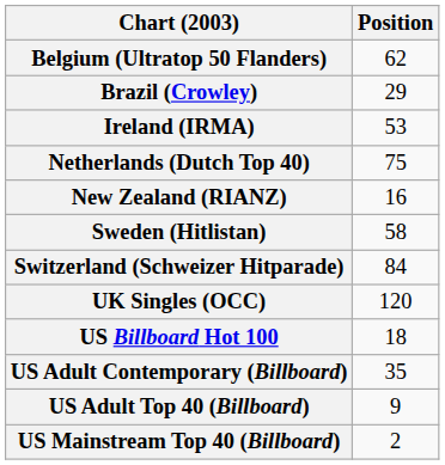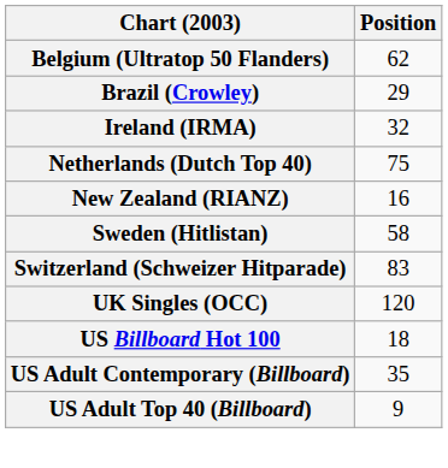 <table class="wikitable sortable plainrowheaders">
 <tr>
 <th scope="col">Chart (2003)</th>
 <th scope="col">Position</th>
 </tr>
 <tr>
 <th scope="row">Belgium (Ultratop 50 Flanders)</th>
 <td align="center">62</td>
 </tr>
 <tr>
 <th scope="row">Brazil (<a href='#'>Crowley</a>)</th>
 <td align="center">29</td>
 </tr>
 <tr>
 <th scope="row">Ireland (IRMA)</th>
-<td align="center">53</td>
+<td align="center">32</td>
 </tr>
 <tr>
 <th scope="row">Netherlands (Dutch Top 40)</th>
 <td align="center">75</td>
 </tr>
 <tr>
 <th scope="row">New Zealand (RIANZ)</th>
 <td align="center">16</td>
 </tr>
 <tr>
 <th scope="row">Sweden (Hitlistan)</th>
 <td align="center">58</td>
 </tr>
 <tr>
 <th scope="row">Switzerland (Schweizer Hitparade)</th>
-<td align="center">84</td>
+<td align="center">83</td>
 </tr>
 <tr>
 <th scope="row">UK Singles (OCC)</th>
 <td align="center">120</td>
 </tr>
 <tr>
 <th scope="row">US <a href='#'><em>Billboard</em> Hot 100</a></th>
 <td align="center">18</td>
 </tr>
 <tr>
 <th scope="row">US Adult Contemporary (<em>Billboard</em>)</th>
 <td align="center">35</td>
 </tr>
 <tr>
 <th scope="row">US Adult Top 40 (<em>Billboard</em>)</th>
 <td align="center">9</td>
 </tr>
-<tr>
-<th scope="row">US Mainstream Top 40 (<em>Billboard</em>)</th>
-<td align="center">2</td>
-</tr>
 </table>
